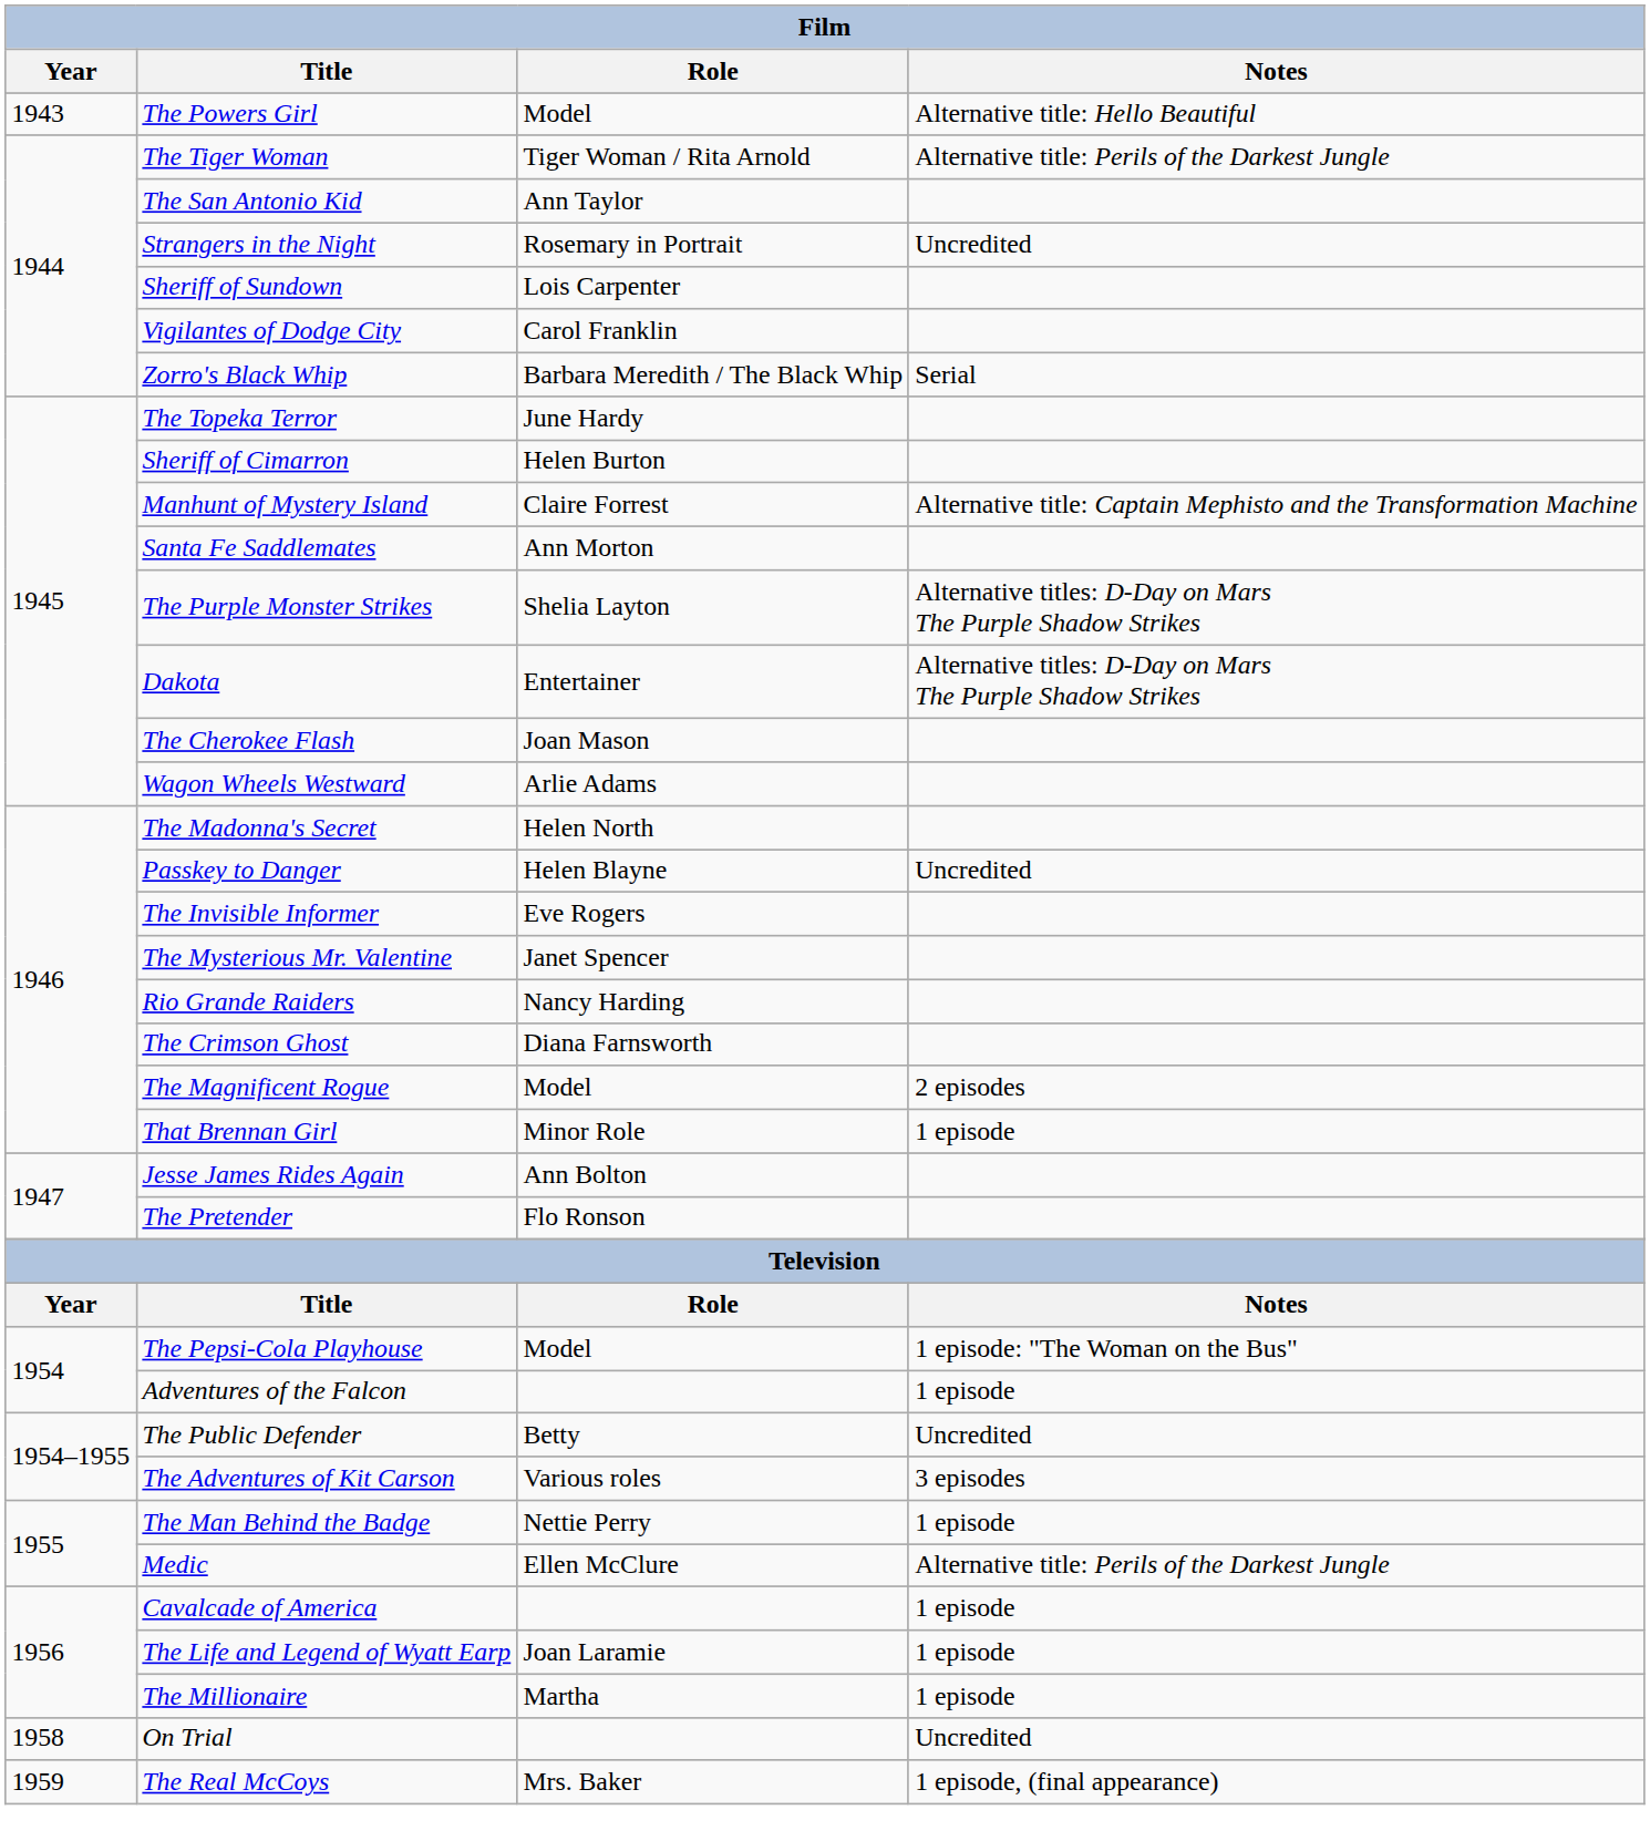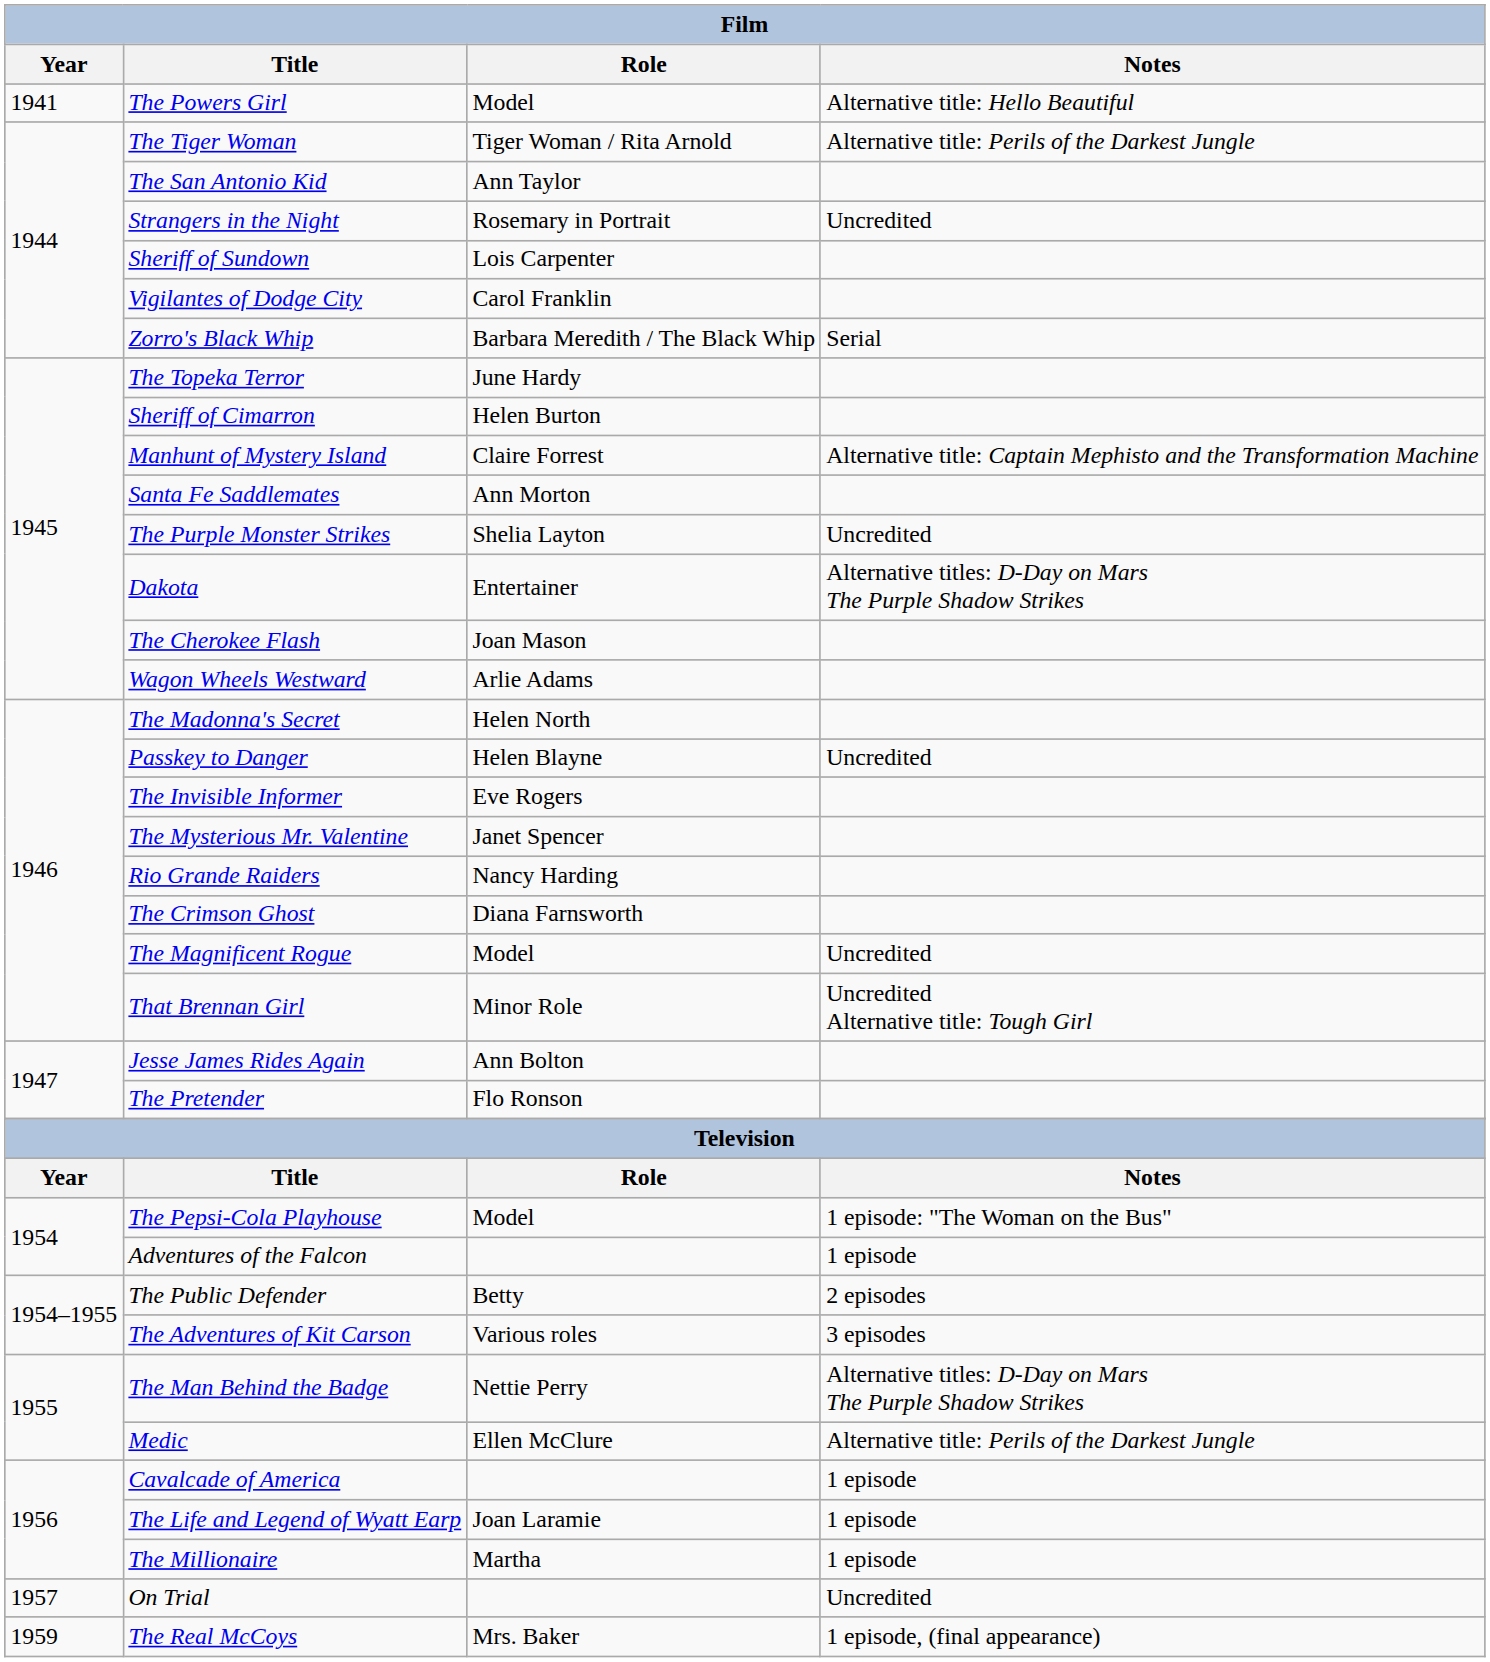 <table class="wikitable" style="font-size: 90%;">
 <tr>
 <th colspan="4" style="background: LightSteelBlue;">Film</th>
 </tr>
 <tr>
 <th>Year</th>
 <th>Title</th>
 <th>Role</th>
 <th>Notes</th>
 </tr>
 <tr>
-<td>1943</td>
+<td>1941</td>
 <td><em><a href='#'>The Powers Girl</a></em></td>
 <td>Model</td>
 <td>Alternative title: <em>Hello Beautiful</em></td>
 </tr>
 <tr>
 <td rowspan=6>1944</td>
 <td><em><a href='#'>The Tiger Woman</a></em></td>
 <td>Tiger Woman / Rita Arnold</td>
 <td>Alternative title: <em>Perils of the Darkest Jungle</em></td>
 </tr>
 <tr>
 <td><em><a href='#'>The San Antonio Kid</a></em></td>
 <td>Ann Taylor</td>
 <td></td>
 </tr>
 <tr>
 <td><em><a href='#'>Strangers in the Night</a></em></td>
 <td>Rosemary in Portrait</td>
 <td>Uncredited</td>
 </tr>
 <tr>
 <td><em><a href='#'>Sheriff of Sundown</a></em></td>
 <td>Lois Carpenter</td>
 <td></td>
 </tr>
 <tr>
 <td><em><a href='#'>Vigilantes of Dodge City</a></em></td>
 <td>Carol Franklin</td>
 <td></td>
 </tr>
 <tr>
 <td><em><a href='#'>Zorro's Black Whip</a></em></td>
 <td>Barbara Meredith / The Black Whip</td>
 <td>Serial</td>
 </tr>
 <tr>
 <td rowspan=8>1945</td>
 <td><em><a href='#'>The Topeka Terror</a></em></td>
 <td>June Hardy</td>
 <td></td>
 </tr>
 <tr>
 <td><em><a href='#'>Sheriff of Cimarron</a></em></td>
 <td>Helen Burton</td>
 <td></td>
 </tr>
 <tr>
 <td><em><a href='#'>Manhunt of Mystery Island</a></em></td>
 <td>Claire Forrest</td>
 <td>Alternative title: <em>Captain Mephisto and the Transformation Machine</em></td>
 </tr>
 <tr>
 <td><em><a href='#'>Santa Fe Saddlemates</a></em></td>
 <td>Ann Morton</td>
 <td></td>
 </tr>
 <tr>
 <td><em><a href='#'>The Purple Monster Strikes</a></em></td>
 <td>Shelia Layton</td>
-<td>Alternative titles: <em>D-Day on Mars</em><br><em>The Purple Shadow Strikes</em></td>
+<td>Uncredited</td>
 </tr>
 <tr>
 <td><em><a href='#'>Dakota</a></em></td>
 <td>Entertainer</td>
 <td>Alternative titles: <em>D-Day on Mars</em><br><em>The Purple Shadow Strikes</em></td>
 </tr>
 <tr>
 <td><em><a href='#'>The Cherokee Flash</a></em></td>
 <td>Joan Mason</td>
 <td></td>
 </tr>
 <tr>
 <td><em><a href='#'>Wagon Wheels Westward</a></em></td>
 <td>Arlie Adams</td>
 <td></td>
 </tr>
 <tr>
 <td rowspan=8>1946</td>
 <td><em><a href='#'>The Madonna's Secret</a></em></td>
 <td>Helen North</td>
 <td></td>
 </tr>
 <tr>
 <td><em><a href='#'>Passkey to Danger</a></em></td>
 <td>Helen Blayne</td>
 <td>Uncredited</td>
 </tr>
 <tr>
 <td><em><a href='#'>The Invisible Informer</a></em></td>
 <td>Eve Rogers</td>
 <td></td>
 </tr>
 <tr>
 <td><em><a href='#'>The Mysterious Mr. Valentine</a></em></td>
 <td>Janet Spencer</td>
 <td></td>
 </tr>
 <tr>
 <td><em><a href='#'>Rio Grande Raiders</a></em></td>
 <td>Nancy Harding</td>
 <td></td>
 </tr>
 <tr>
 <td><em><a href='#'>The Crimson Ghost</a></em></td>
 <td>Diana Farnsworth</td>
 <td></td>
 </tr>
 <tr>
 <td><em><a href='#'>The Magnificent Rogue</a></em></td>
 <td>Model</td>
-<td>2 episodes</td>
+<td>Uncredited</td>
 </tr>
 <tr>
 <td><em><a href='#'>That Brennan Girl</a></em></td>
 <td>Minor Role</td>
-<td>1 episode</td>
+<td>Uncredited<br>Alternative title: <em>Tough Girl</em></td>
 </tr>
 <tr>
 <td rowspan=2>1947</td>
 <td><em><a href='#'>Jesse James Rides Again</a></em></td>
 <td>Ann Bolton</td>
 <td></td>
 </tr>
 <tr>
 <td><em><a href='#'>The Pretender</a></em></td>
 <td>Flo Ronson</td>
 <td></td>
 </tr>
 <tr>
 </tr>
 <tr>
 <th colspan="4" style="background: LightSteelBlue;">Television</th>
 </tr>
 <tr>
 <th>Year</th>
 <th>Title</th>
 <th>Role</th>
 <th>Notes</th>
 </tr>
 <tr>
 <td rowspan=2>1954</td>
 <td><em><a href='#'>The Pepsi-Cola Playhouse</a></em></td>
 <td>Model</td>
 <td>1 episode: "The Woman on the Bus"</td>
 </tr>
 <tr>
 <td><em>Adventures of the Falcon</em></td>
 <td></td>
 <td>1 episode</td>
 </tr>
 <tr>
 <td rowspan=2>1954–1955</td>
 <td><em>The Public Defender</em></td>
 <td>Betty</td>
-<td>Uncredited</td>
+<td>2 episodes</td>
 </tr>
 <tr>
 <td><em><a href='#'>The Adventures of Kit Carson</a></em></td>
 <td>Various roles</td>
 <td>3 episodes</td>
 </tr>
 <tr>
 <td rowspan=2>1955</td>
 <td><em><a href='#'>The Man Behind the Badge</a></em></td>
 <td>Nettie Perry</td>
-<td>1 episode</td>
+<td>Alternative titles: <em>D-Day on Mars</em><br><em>The Purple Shadow Strikes</em></td>
 </tr>
 <tr>
 <td><em><a href='#'>Medic</a></em></td>
 <td>Ellen McClure</td>
 <td>Alternative title: <em>Perils of the Darkest Jungle</em></td>
 </tr>
 <tr>
 <td rowspan=3>1956</td>
 <td><em><a href='#'>Cavalcade of America</a></em></td>
 <td></td>
 <td>1 episode</td>
 </tr>
 <tr>
 <td><em><a href='#'>The Life and Legend of Wyatt Earp</a></em></td>
 <td>Joan Laramie</td>
 <td>1 episode</td>
 </tr>
 <tr>
 <td><em><a href='#'>The Millionaire</a></em></td>
 <td>Martha</td>
 <td>1 episode</td>
 </tr>
 <tr>
-<td>1958</td>
+<td>1957</td>
 <td><em>On Trial</em></td>
 <td></td>
 <td>Uncredited</td>
 </tr>
 <tr>
 <td>1959</td>
 <td><em><a href='#'>The Real McCoys</a></em></td>
 <td>Mrs. Baker</td>
 <td>1 episode, (final appearance)</td>
 </tr>
 </table>
